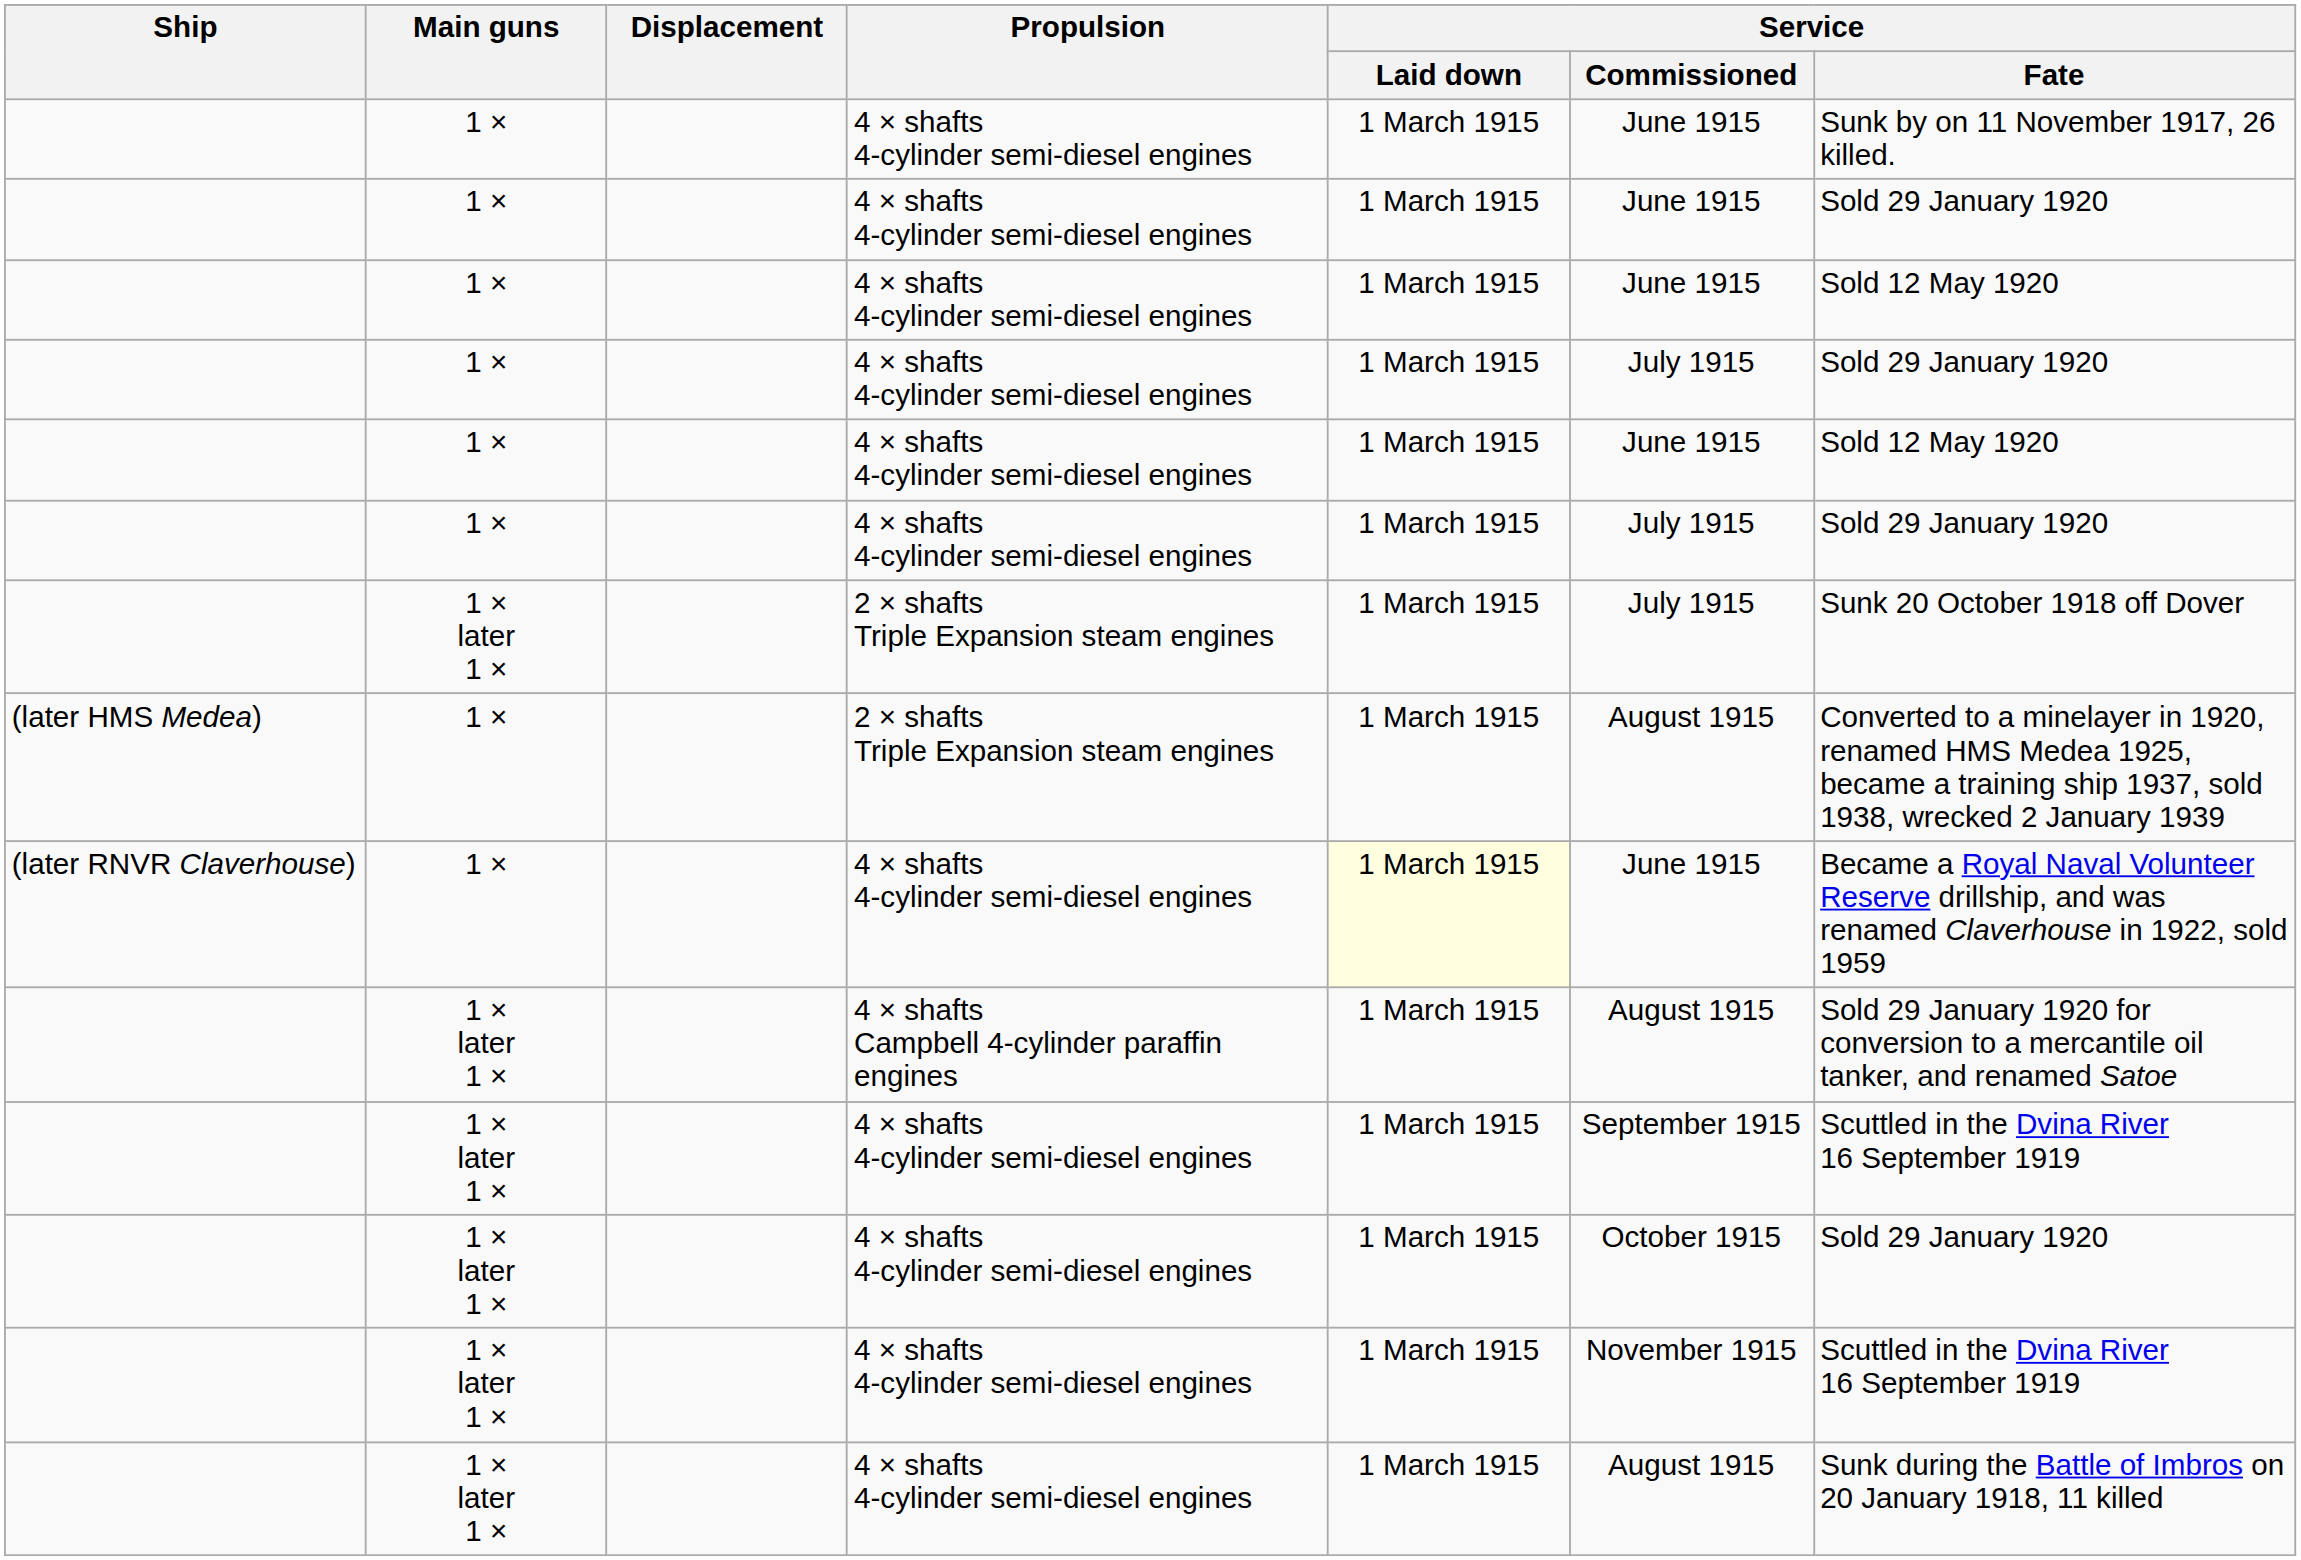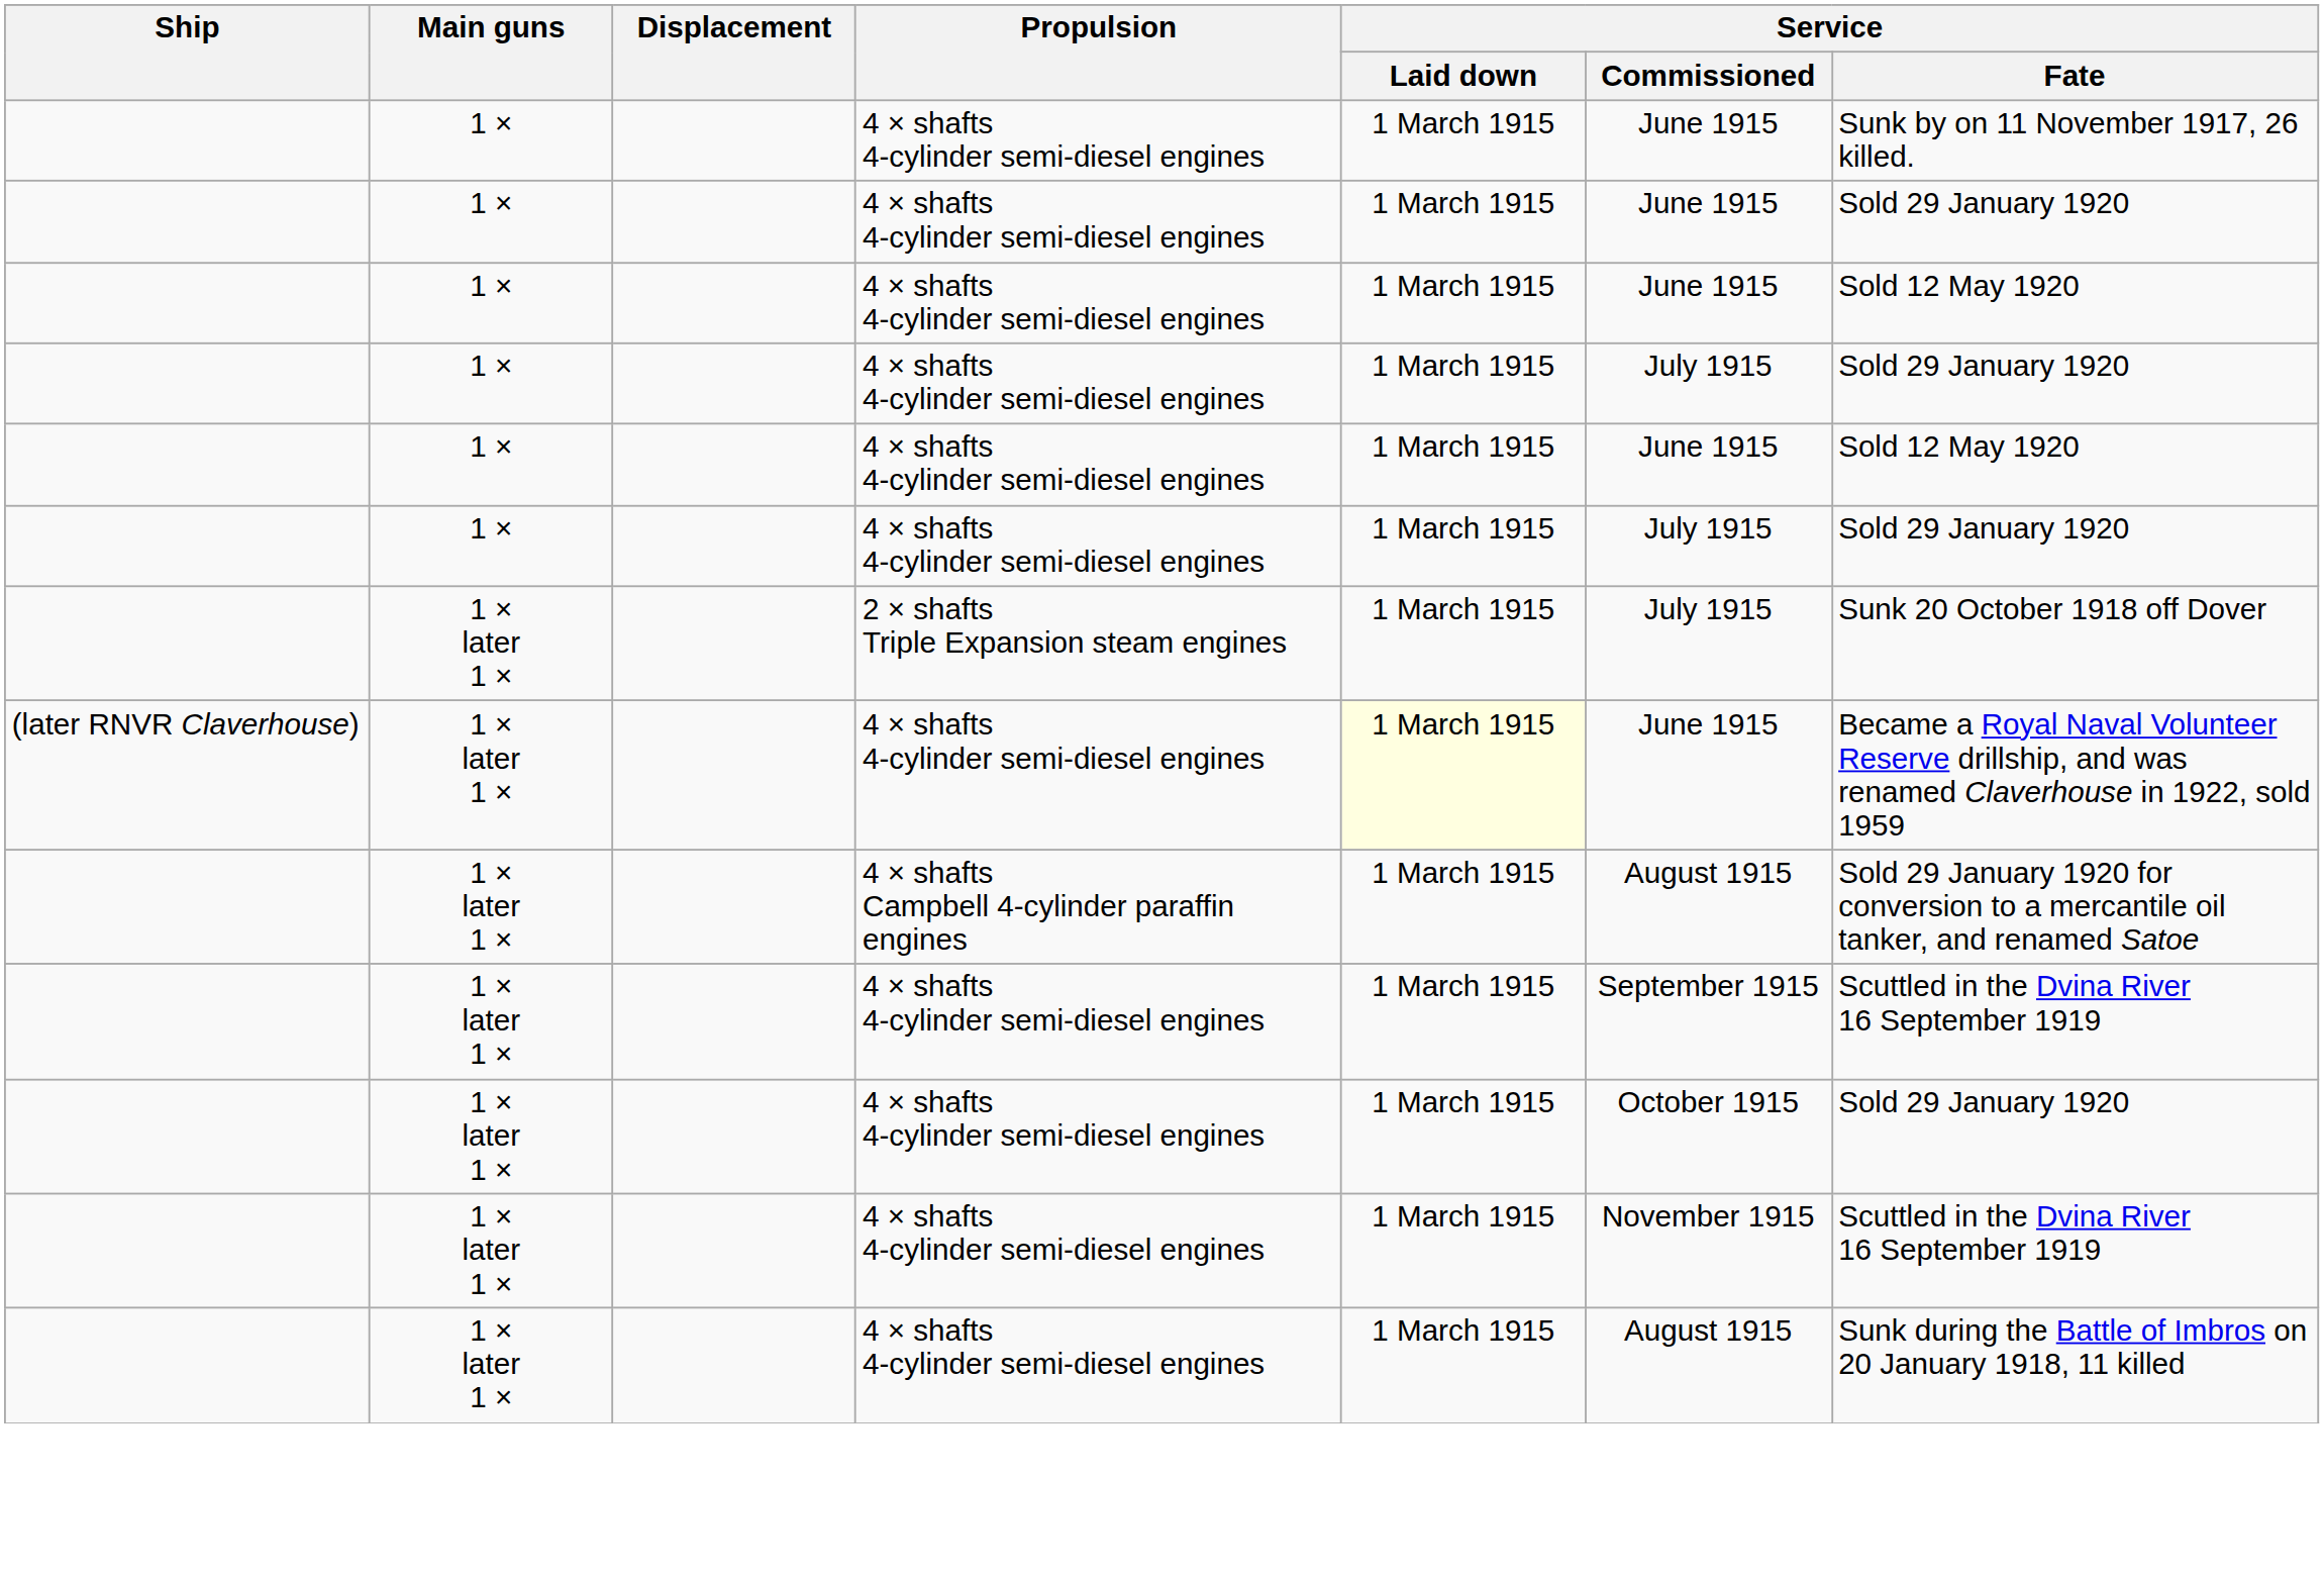 <table class="wikitable" style="width:98%;">
 <tr valign="top"|- valign="top">
 <th style="width:15%; text-align:center;" rowspan="2">Ship</th>
 <th style="width:10%; text-align:center;" rowspan="2">Main guns</th>
 <th style="width:10%; text-align:center;" rowspan="2">Displacement</th>
 <th style="width:20%; text-align:center;" rowspan="2">Propulsion</th>
 <th style="width:40%; text-align:center;" colspan="3">Service</th>
 </tr>
 <tr valign="top">
 <th style="width:10%; text-align:center;">Laid down</th>
 <th style="width:10%; text-align:center;">Commissioned</th>
 <th style="width:20%; text-align:center;">Fate</th>
 </tr>
 <tr valign="top">
 <td align= left></td>
 <td style="text-align:center;">1 × </td>
 <td style="text-align:center;"></td>
 <td align= left>4 × shafts<br>4-cylinder semi-diesel engines</td>
 <td style="text-align:center;">1 March 1915</td>
 <td style="text-align:center;">June 1915</td>
 <td align= left>Sunk by  on 11 November 1917, 26 killed.</td>
 </tr>
 <tr valign="top">
 <td align= left></td>
 <td style="text-align:center;">1 × </td>
 <td style="text-align:center;"></td>
 <td align= left>4 × shafts<br>4-cylinder semi-diesel engines</td>
 <td style="text-align:center;">1 March 1915</td>
 <td style="text-align:center;">June 1915</td>
 <td align= left>Sold 29 January 1920</td>
 </tr>
 <tr valign="top">
 <td align= left></td>
 <td style="text-align:center;">1 × </td>
 <td style="text-align:center;"></td>
 <td align= left>4 × shafts<br>4-cylinder semi-diesel engines</td>
 <td style="text-align:center;">1 March 1915</td>
 <td style="text-align:center;">June 1915</td>
 <td align= left>Sold 12 May 1920</td>
 </tr>
 <tr valign="top">
 <td align= left></td>
 <td style="text-align:center;">1 × </td>
 <td style="text-align:center;"></td>
 <td align= left>4 × shafts<br>4-cylinder semi-diesel engines</td>
 <td style="text-align:center;">1 March 1915</td>
 <td style="text-align:center;">July 1915</td>
 <td align= left>Sold 29 January 1920</td>
 </tr>
 <tr valign="top">
 <td align= left></td>
 <td style="text-align:center;">1 × </td>
 <td style="text-align:center;"></td>
 <td align= left>4 × shafts<br>4-cylinder semi-diesel engines</td>
 <td style="text-align:center;">1 March 1915</td>
 <td style="text-align:center;">June 1915</td>
 <td align= left>Sold 12 May 1920</td>
 </tr>
 <tr valign="top">
 <td align= left></td>
 <td style="text-align:center;">1 × </td>
 <td style="text-align:center;"></td>
 <td align= left>4 × shafts<br>4-cylinder semi-diesel engines</td>
 <td style="text-align:center;">1 March 1915</td>
 <td style="text-align:center;">July 1915</td>
 <td align= left>Sold 29 January 1920</td>
 </tr>
 <tr valign="top">
 <td align= left></td>
 <td style="text-align:center;">1 ×  <br>later <br>1 × </td>
 <td style="text-align:center;"></td>
 <td align= left>2 × shafts<br>Triple Expansion steam engines</td>
 <td style="text-align:center;">1 March 1915</td>
 <td style="text-align:center;">July 1915</td>
 <td align= left>Sunk 20 October 1918 off Dover</td>
 </tr>
 <tr valign="top">
-<td align= left> (later HMS <em>Medea</em>)</td>
-<td style="text-align:center;">1 × </td>
-<td style="text-align:center;"></td>
-<td align= left>2 × shafts<br>Triple Expansion steam engines</td>
-<td style="text-align:center;">1 March 1915</td>
-<td style="text-align:center;">August 1915</td>
-<td align= left>Converted to a minelayer in 1920, renamed HMS Medea 1925, became a training ship 1937, sold 1938, wrecked 2 January 1939</td>
-</tr>
-<tr valign="top">
 <td align= left> (later RNVR <em>Claverhouse</em>)</td>
-<td style="text-align:center;">1 × </td>
+<td style="text-align:center;">1 ×  <br>later <br>1 × </td>
 <td style="text-align:center;"></td>
 <td align= left>4 × shafts<br>4-cylinder semi-diesel engines</td>
 <td style="background: lightyellow; text-align:center;">1 March 1915</td>
 <td style="text-align:center;">June 1915</td>
 <td align= left>Became a <a href='#'>Royal Naval Volunteer Reserve</a> drillship, and was renamed <em>Claverhouse</em> in 1922, sold 1959</td>
 </tr>
 <tr valign="top">
 <td align= left></td>
 <td style="text-align:center;">1 ×  <br>later <br>1 × </td>
 <td style="text-align:center;"></td>
 <td align= left>4 × shafts<br>Campbell 4-cylinder paraffin engines</td>
 <td style="text-align:center;">1 March 1915</td>
 <td style="text-align:center;">August 1915</td>
 <td align= left>Sold 29 January 1920 for conversion to a mercantile oil tanker, and renamed <em>Satoe</em></td>
 </tr>
 <tr valign="top">
 <td align= left></td>
 <td style="text-align:center;">1 ×  <br>later <br>1 × </td>
 <td style="text-align:center;"></td>
 <td align= left>4 × shafts<br>4-cylinder semi-diesel engines</td>
 <td style="text-align:center;">1 March 1915</td>
 <td style="text-align:center;">September 1915</td>
 <td align= left>Scuttled in the <a href='#'>Dvina River</a> 16 September 1919</td>
 </tr>
 <tr valign="top">
 <td align= left></td>
 <td style="text-align:center;">1 ×  <br>later <br>1 × </td>
 <td style="text-align:center;"></td>
 <td align= left>4 × shafts<br>4-cylinder semi-diesel engines</td>
 <td style="text-align:center;">1 March 1915</td>
 <td style="text-align:center;">October 1915</td>
 <td align= left>Sold 29 January 1920</td>
 </tr>
 <tr valign="top">
 <td align= left></td>
 <td style="text-align:center;">1 ×  <br>later <br>1 × </td>
 <td style="text-align:center;"></td>
 <td align= left>4 × shafts<br>4-cylinder semi-diesel engines</td>
 <td style="text-align:center;">1 March 1915</td>
 <td style="text-align:center;">November 1915</td>
 <td align= left>Scuttled in the <a href='#'>Dvina River</a> 16 September 1919</td>
 </tr>
 <tr valign="top">
 <td align= left></td>
 <td style="text-align:center;">1 ×  <br>later <br>1 × </td>
 <td style="text-align:center;"></td>
 <td align= left>4 × shafts<br>4-cylinder semi-diesel engines</td>
 <td style="text-align:center;">1 March 1915</td>
 <td style="text-align:center;">August 1915</td>
 <td align= left>Sunk during the <a href='#'>Battle of Imbros</a> on 20 January 1918, 11 killed</td>
 </tr>
 </table>
